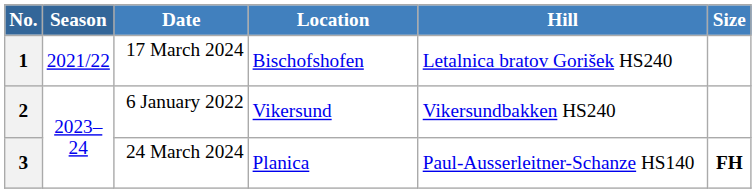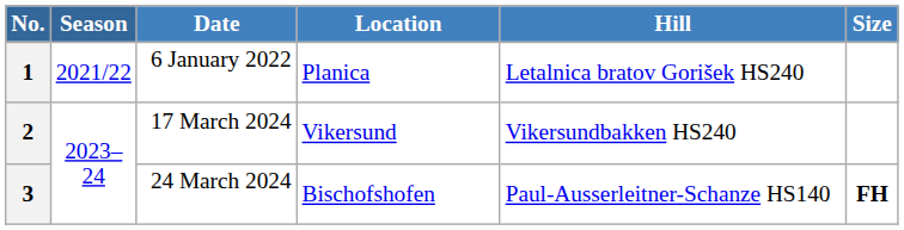 <table class="wikitable sortable" style="font-size:86%; line-height:15px; text-align:left; border:grey solid 1px; border-collapse:collapse; background:#ffffff;">
 <tr style="background:#efefef;">
 <th style="background-color:#369; color:white; width:10px;">No.</th>
 <th style="background-color:#369; color:white;  width:30px;">Season</th>
 <th style="background-color:#4180be; color:white; width:89px;">Date</th>
 <th style="background-color:#4180be; color:white; width:115px;">Location</th>
 <th style="background-color:#4180be; color:white; width:200px;">Hill</th>
 <th style="background-color:#4180be; color:white; width:25px;">Size</th>
 </tr>
 <tr>
 <th style="text-align:center;">1</th>
 <td align=center><a href='#'>2021/22</a></td>
-<td align=right>17 March 2024  </td>
-<td> <a href='#'>Bischofshofen</a></td>
+<td align=right>6 January 2022  </td>
+<td> <a href='#'>Planica</a></td>
 <td><a href='#'>Letalnica bratov Gorišek</a> HS240</td>
 <td align=center></td>
 </tr>
 <tr>
 <th style="text-align:center;">2</th>
 <td align=center rowspan=2><a href='#'>2023–24</a></td>
-<td align=right>6 January 2022  </td>
+<td align=right>17 March 2024  </td>
 <td> <a href='#'>Vikersund</a></td>
 <td><a href='#'>Vikersundbakken</a> HS240</td>
 <td align=center></td>
 </tr>
 <tr>
 <th style="text-align:center;">3</th>
 <td align=right>24 March 2024  </td>
-<td> <a href='#'>Planica</a></td>
+<td> <a href='#'>Bischofshofen</a></td>
 <td><a href='#'>Paul-Ausserleitner-Schanze</a> HS140</td>
 <td align=center><strong>FH</strong></td>
 </tr>
 </table>
